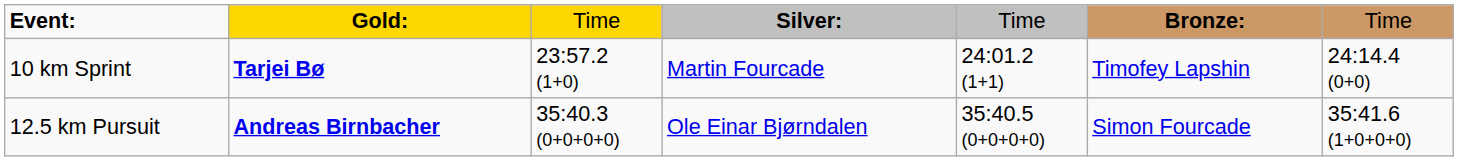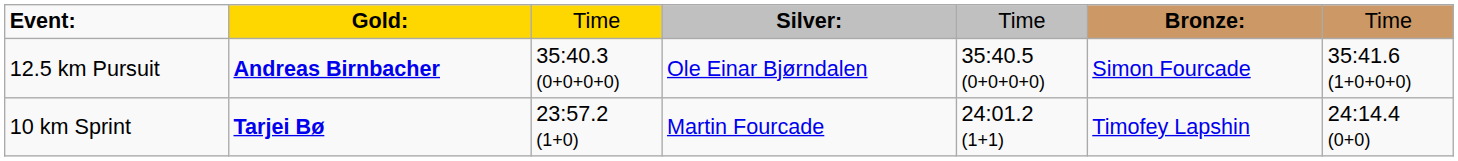 <table class="wikitable" width=85%>
 <tr>
 <td><strong>Event:</strong></td>
 <td style="text-align:center;background-color:gold;"><strong>Gold:</strong></td>
 <td style="text-align:center;background-color:gold;">Time</td>
 <td style="text-align:center;background-color:silver;"><strong>Silver:</strong></td>
 <td style="text-align:center;background-color:silver;">Time</td>
 <td style="text-align:center;background-color:#CC9966;"><strong>Bronze:</strong></td>
 <td style="text-align:center;background-color:#CC9966;">Time</td>
 </tr>
 <tr>
+<td>12.5 km Pursuit<br><em></em></td>
+<td><strong><a href='#'>Andreas Birnbacher</a></strong><br><small></small></td>
+<td>35:40.3<br><small>(0+0+0+0)</small></td>
+<td><a href='#'>Ole Einar Bjørndalen</a><br><small></small></td>
+<td>35:40.5<br><small>(0+0+0+0)</small></td>
+<td><a href='#'>Simon Fourcade</a><br><small></small></td>
+<td>35:41.6<br><small>(1+0+0+0)</small></td>
+</tr>
+<tr>
 <td>10 km Sprint<br><em></em></td>
 <td><strong><a href='#'>Tarjei Bø</a></strong><br><small></small></td>
 <td>23:57.2<br><small>(1+0)</small></td>
 <td><a href='#'>Martin Fourcade</a><br><small></small></td>
 <td>24:01.2<br><small>(1+1)</small></td>
 <td><a href='#'>Timofey Lapshin</a><br><small></small></td>
 <td>24:14.4<br><small>(0+0)</small></td>
 </tr>
-<tr>
-<td>12.5 km Pursuit<br><em></em></td>
-<td><strong><a href='#'>Andreas Birnbacher</a></strong><br><small></small></td>
-<td>35:40.3<br><small>(0+0+0+0)</small></td>
-<td><a href='#'>Ole Einar Bjørndalen</a><br><small></small></td>
-<td>35:40.5<br><small>(0+0+0+0)</small></td>
-<td><a href='#'>Simon Fourcade</a><br><small></small></td>
-<td>35:41.6<br><small>(1+0+0+0)</small></td>
-</tr>
 </table>
